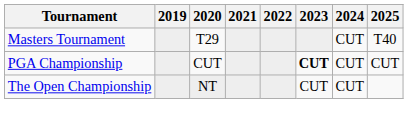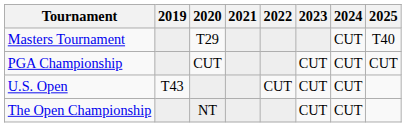 <table class="wikitable" style="font-size:95%;text-align:center;">
 <tr>
 <th>Tournament</th>
 <th>2019</th>
 <th>2020</th>
 <th>2021</th>
 <th>2022</th>
 <th>2023</th>
 <th>2024</th>
 <th>2025</th>
 </tr>
 <tr>
 <td align=left><a href='#'>Masters Tournament</a></td>
 <td style="background:#eeeeee;"></td>
 <td>T29</td>
 <td style="background:#eeeeee;"></td>
 <td style="background:#eeeeee;"></td>
 <td style="background:#eeeeee;"></td>
 <td>CUT</td>
 <td>T40</td>
 </tr>
 <tr>
 <td align=left><a href='#'>PGA Championship</a></td>
 <td style="background:#eeeeee;"></td>
 <td>CUT</td>
 <td style="background:#eeeeee;"></td>
 <td style="background:#eeeeee;"></td>
-<td><strong>CUT</strong></td>
 <td>CUT</td>
 <td>CUT</td>
+<td>CUT</td>
+</tr>
+<tr>
+<td align=left><a href='#'>U.S. Open</a></td>
+<td>T43</td>
+<td style="background:#eeeeee;"></td>
+<td style="background:#eeeeee;"></td>
+<td>CUT</td>
+<td>CUT</td>
+<td>CUT</td>
+<td></td>
 </tr>
 <tr>
 <td align=left><a href='#'>The Open Championship</a></td>
 <td style="background:#eeeeee;"></td>
 <td style="background:#eeeeee;">NT</td>
 <td style="background:#eeeeee;"></td>
 <td style="background:#eeeeee;"></td>
 <td>CUT</td>
 <td>CUT</td>
 <td></td>
 </tr>
 </table>
